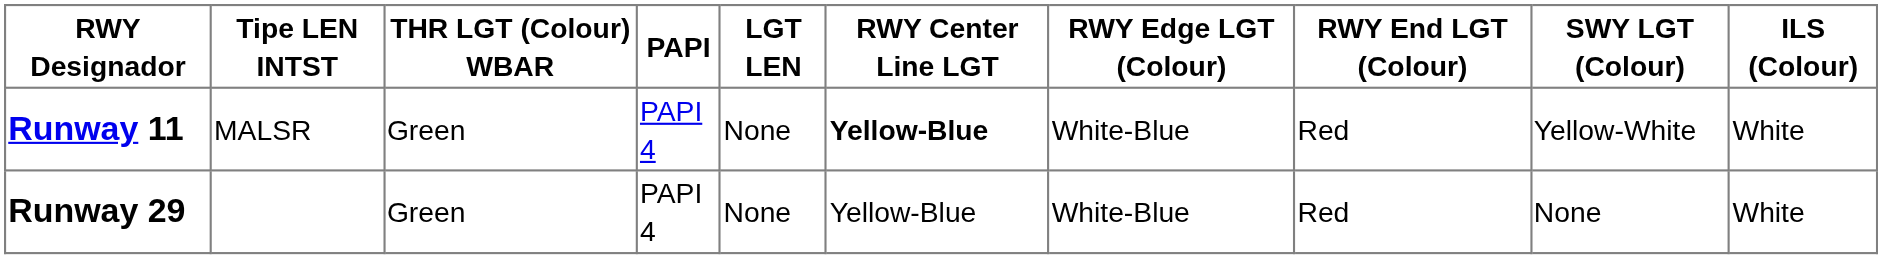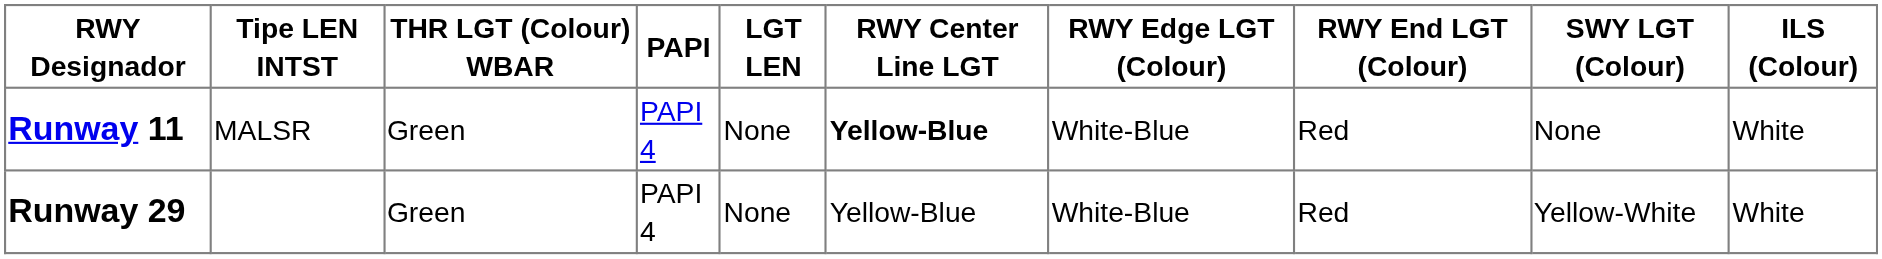 <table class="toccolours sortable" border="1" cellpadding="1" style="margin:1em auto; border-collapse:collapse">
 <tr>
 <th><small>RWY Designador</small></th>
 <th><small>Tipe LEN INTST</small></th>
 <th><small>THR LGT (Colour) WBAR</small></th>
 <th><small>PAPI</small></th>
 <th><small>LGT LEN</small></th>
 <th><small>RWY Center Line LGT</small></th>
 <th><small>RWY Edge LGT (Colour)</small></th>
 <th><small>RWY End LGT (Colour)</small></th>
 <th><small>SWY LGT (Colour)</small></th>
 <th><small>ILS (Colour)</small></th>
 </tr>
 <tr>
 <td><strong><a href='#'>Runway</a> 11</strong></td>
 <td><small>MALSR</small></td>
 <td><small>Green</small></td>
 <td><small><a href='#'>PAPI 4</a></small></td>
 <td><small>None</small></td>
 <td><strong><small>Yellow-Blue</small></strong></td>
 <td><small>White-Blue</small></td>
 <td><small>Red</small></td>
-<td><small>Yellow-White</small></td>
+<td><small>None</small></td>
 <td><small>White</small></td>
 </tr>
 <tr>
 <td><strong>Runway 29</strong></td>
 <td></td>
 <td><small>Green</small></td>
 <td><small>PAPI 4</small></td>
 <td><small>None</small></td>
 <td><small>Yellow-Blue</small></td>
 <td><small>White-Blue</small></td>
 <td><small>Red</small></td>
-<td><small>None</small></td>
+<td><small>Yellow-White</small></td>
 <td><small>White</small></td>
 </tr>
 </table>
